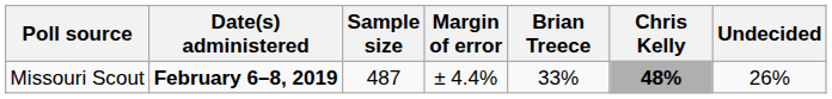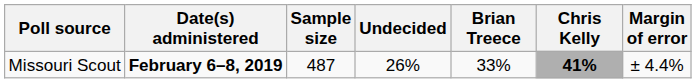 <table class="wikitable" style="text-align:center;font-size:89%">
 <tr>
 <th>Poll source</th>
 <th>Date(s)<br>administered</th>
 <th>Sample<br>size</th>
-<th>Margin<br>of error</th>
+<th style="width:65px">Undecided</th>
 <th style="width:65px">Brian Treece</th>
 <th style="width:65px">Chris Kelly</th>
-<th style="width:65px">Undecided</th>
+<th>Margin<br>of error</th>
 </tr>
 <tr>
 <td>Missouri Scout</td>
 <td><strong>February 6–8, 2019</strong></td>
 <td>487 </td>
+<td align="center">26%</td>
+<td align="center">33%</td>
+<td align="center" bgcolor="#afafaf"><strong>41%</strong></td>
 <td>± 4.4%</td>
-<td align="center">33%</td>
-<td align="center" bgcolor="#afafaf"><strong>48%</strong></td>
-<td align="center">26%</td>
 </tr>
 </table>
